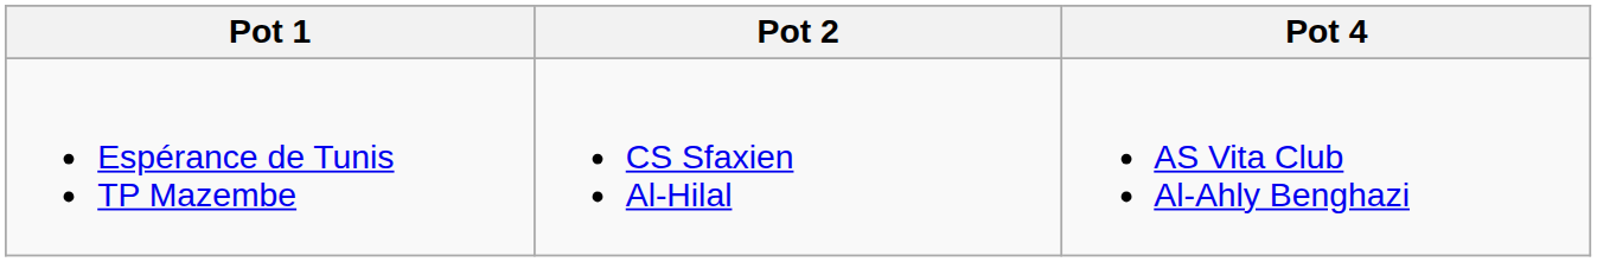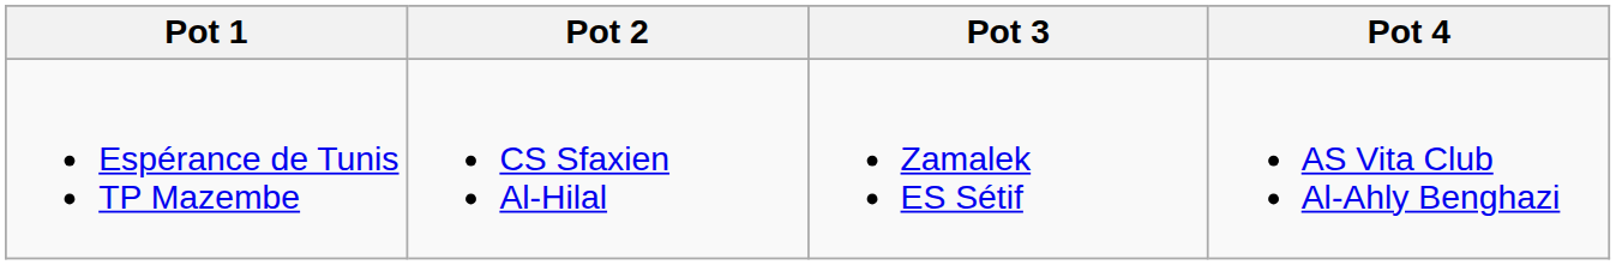 <table class="wikitable">
 <tr>
 <th width=25%>Pot 1</th>
 <th width=25%>Pot 2</th>
+<th width=25%>Pot 3</th>
 <th width=25%>Pot 4</th>
 </tr>
 <tr>
 <td valign=top><br><ul><li> <a href='#'>Espérance de Tunis</a> </li><li> <a href='#'>TP Mazembe</a> </li></ul></td>
 <td valign=top><br><ul><li> <a href='#'>CS Sfaxien</a> </li><li> <a href='#'>Al-Hilal</a> </li></ul></td>
+<td valign=top><br><ul><li> <a href='#'>Zamalek</a> </li><li> <a href='#'>ES Sétif</a> </li></ul></td>
 <td valign=top><br><ul><li> <a href='#'>AS Vita Club</a> </li><li> <a href='#'>Al-Ahly Benghazi</a> </li></ul></td>
 </tr>
 </table>
